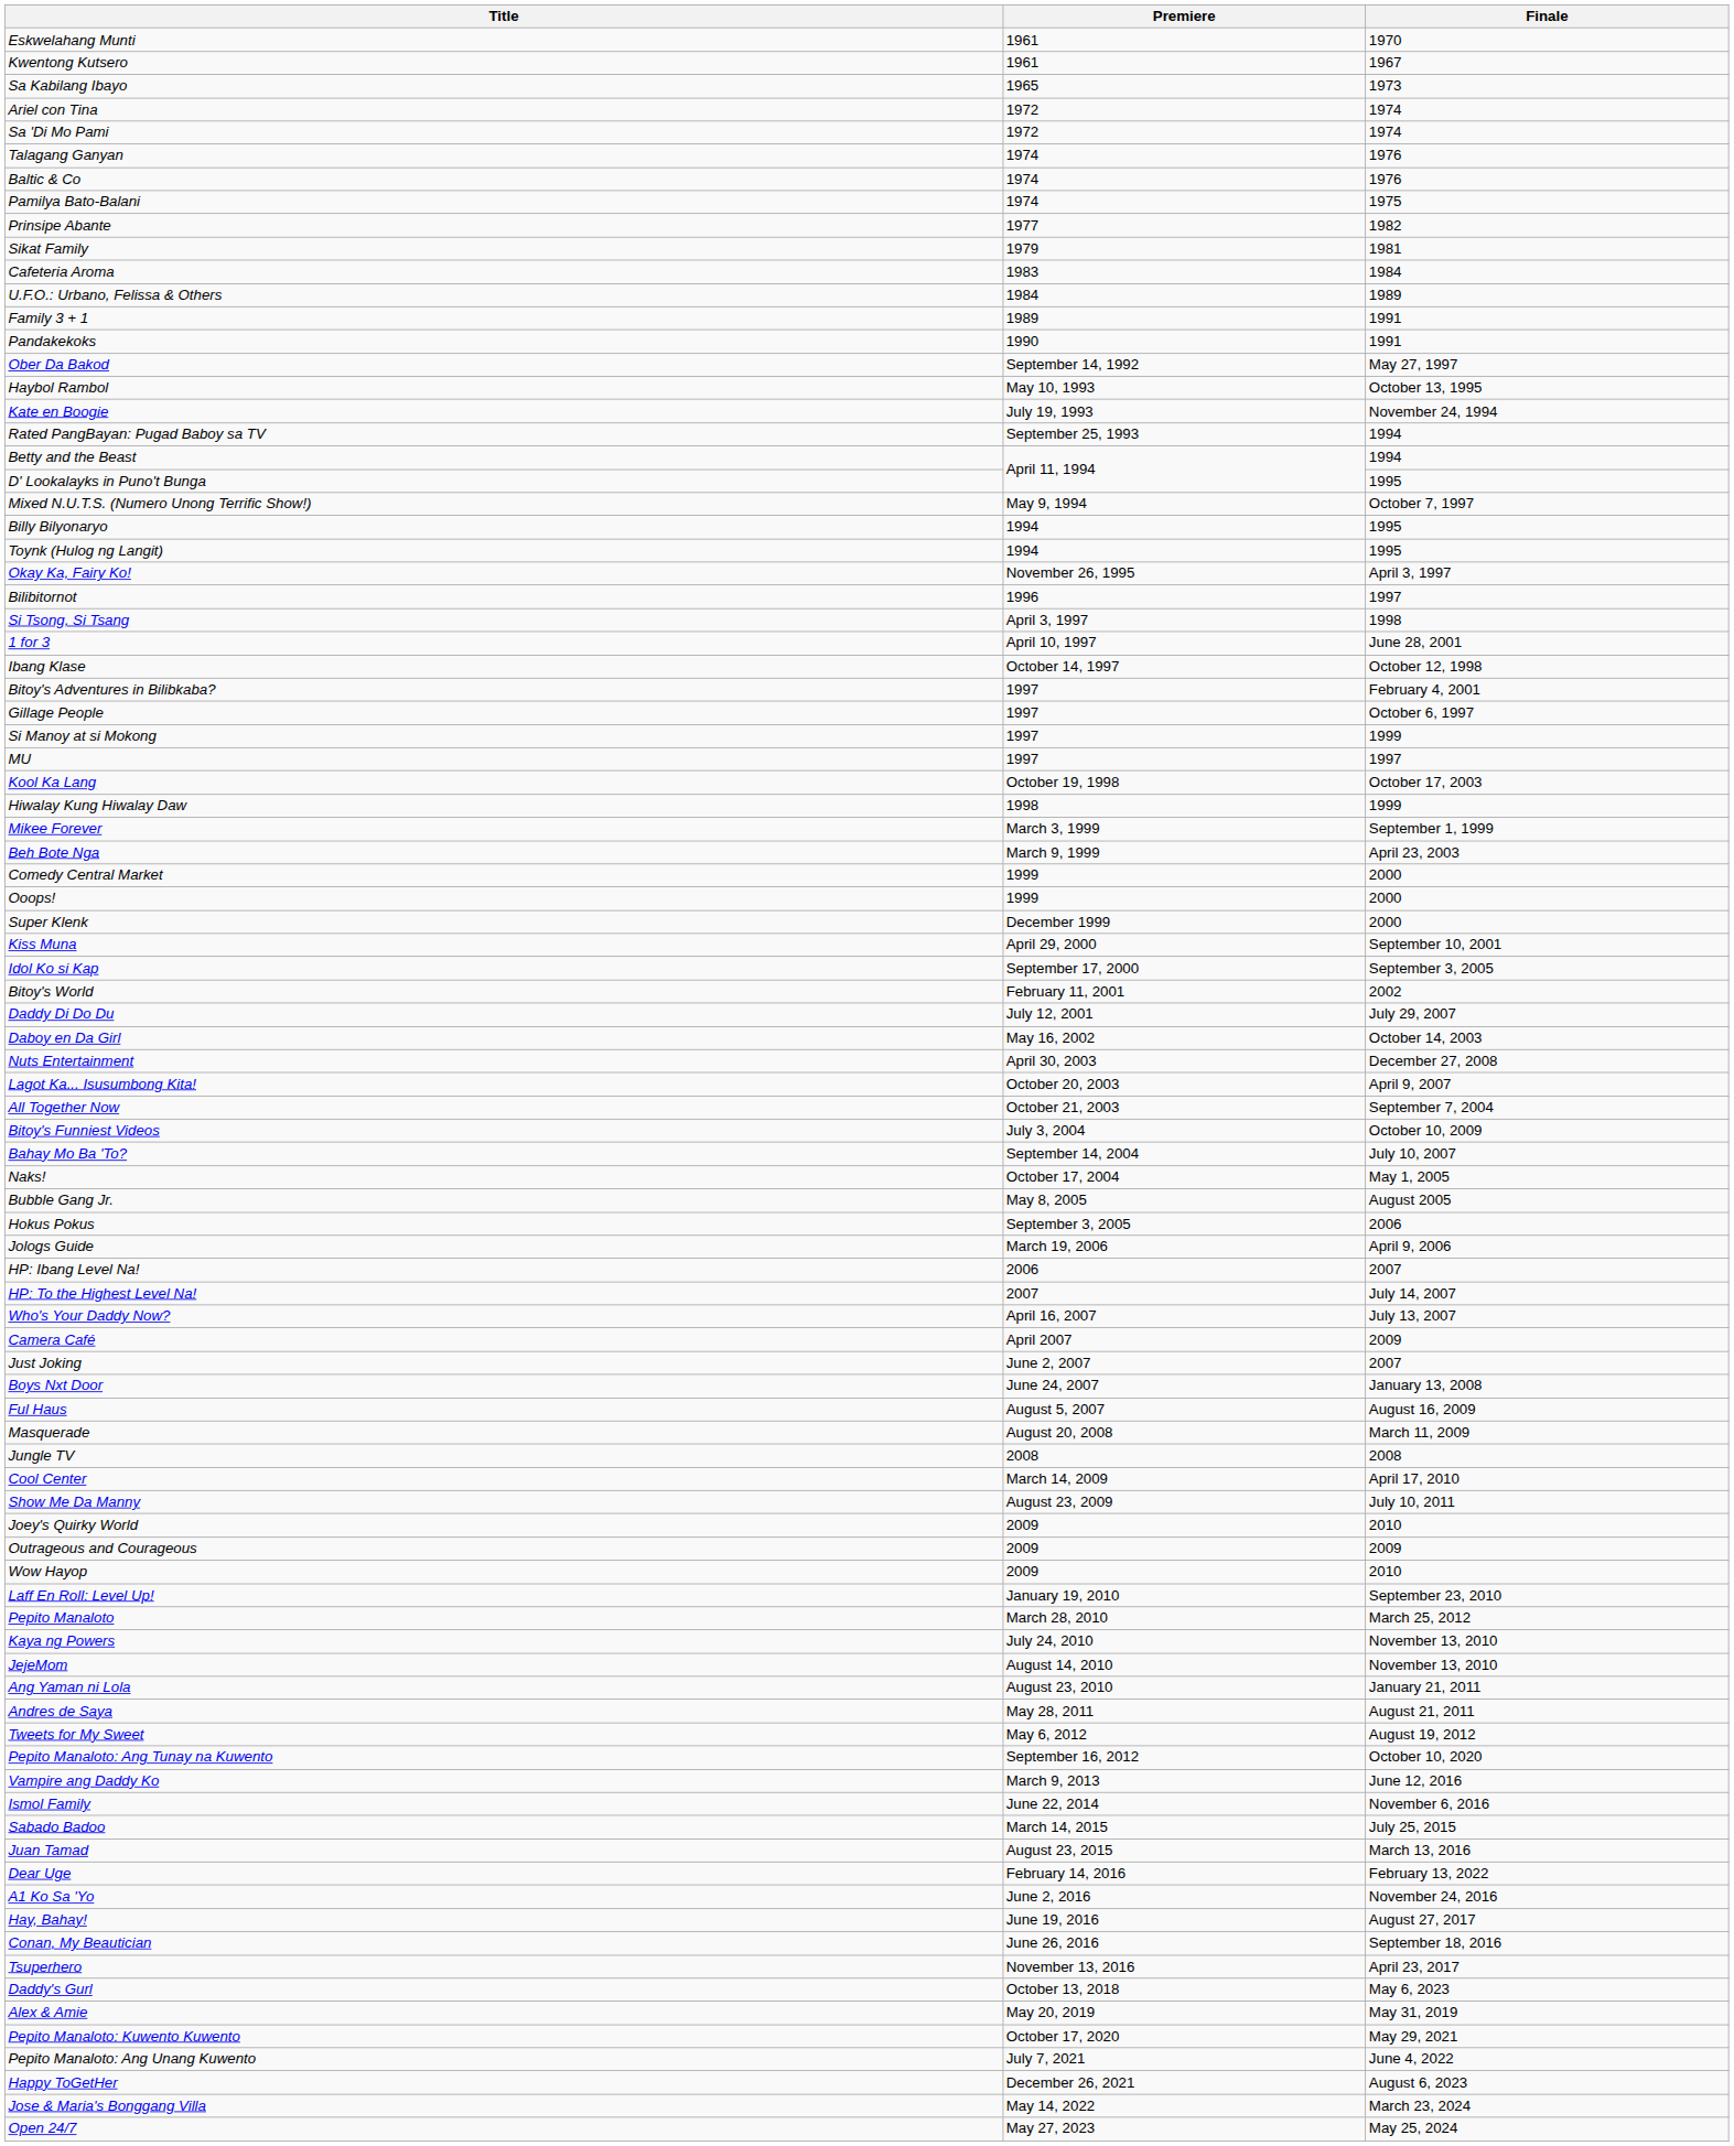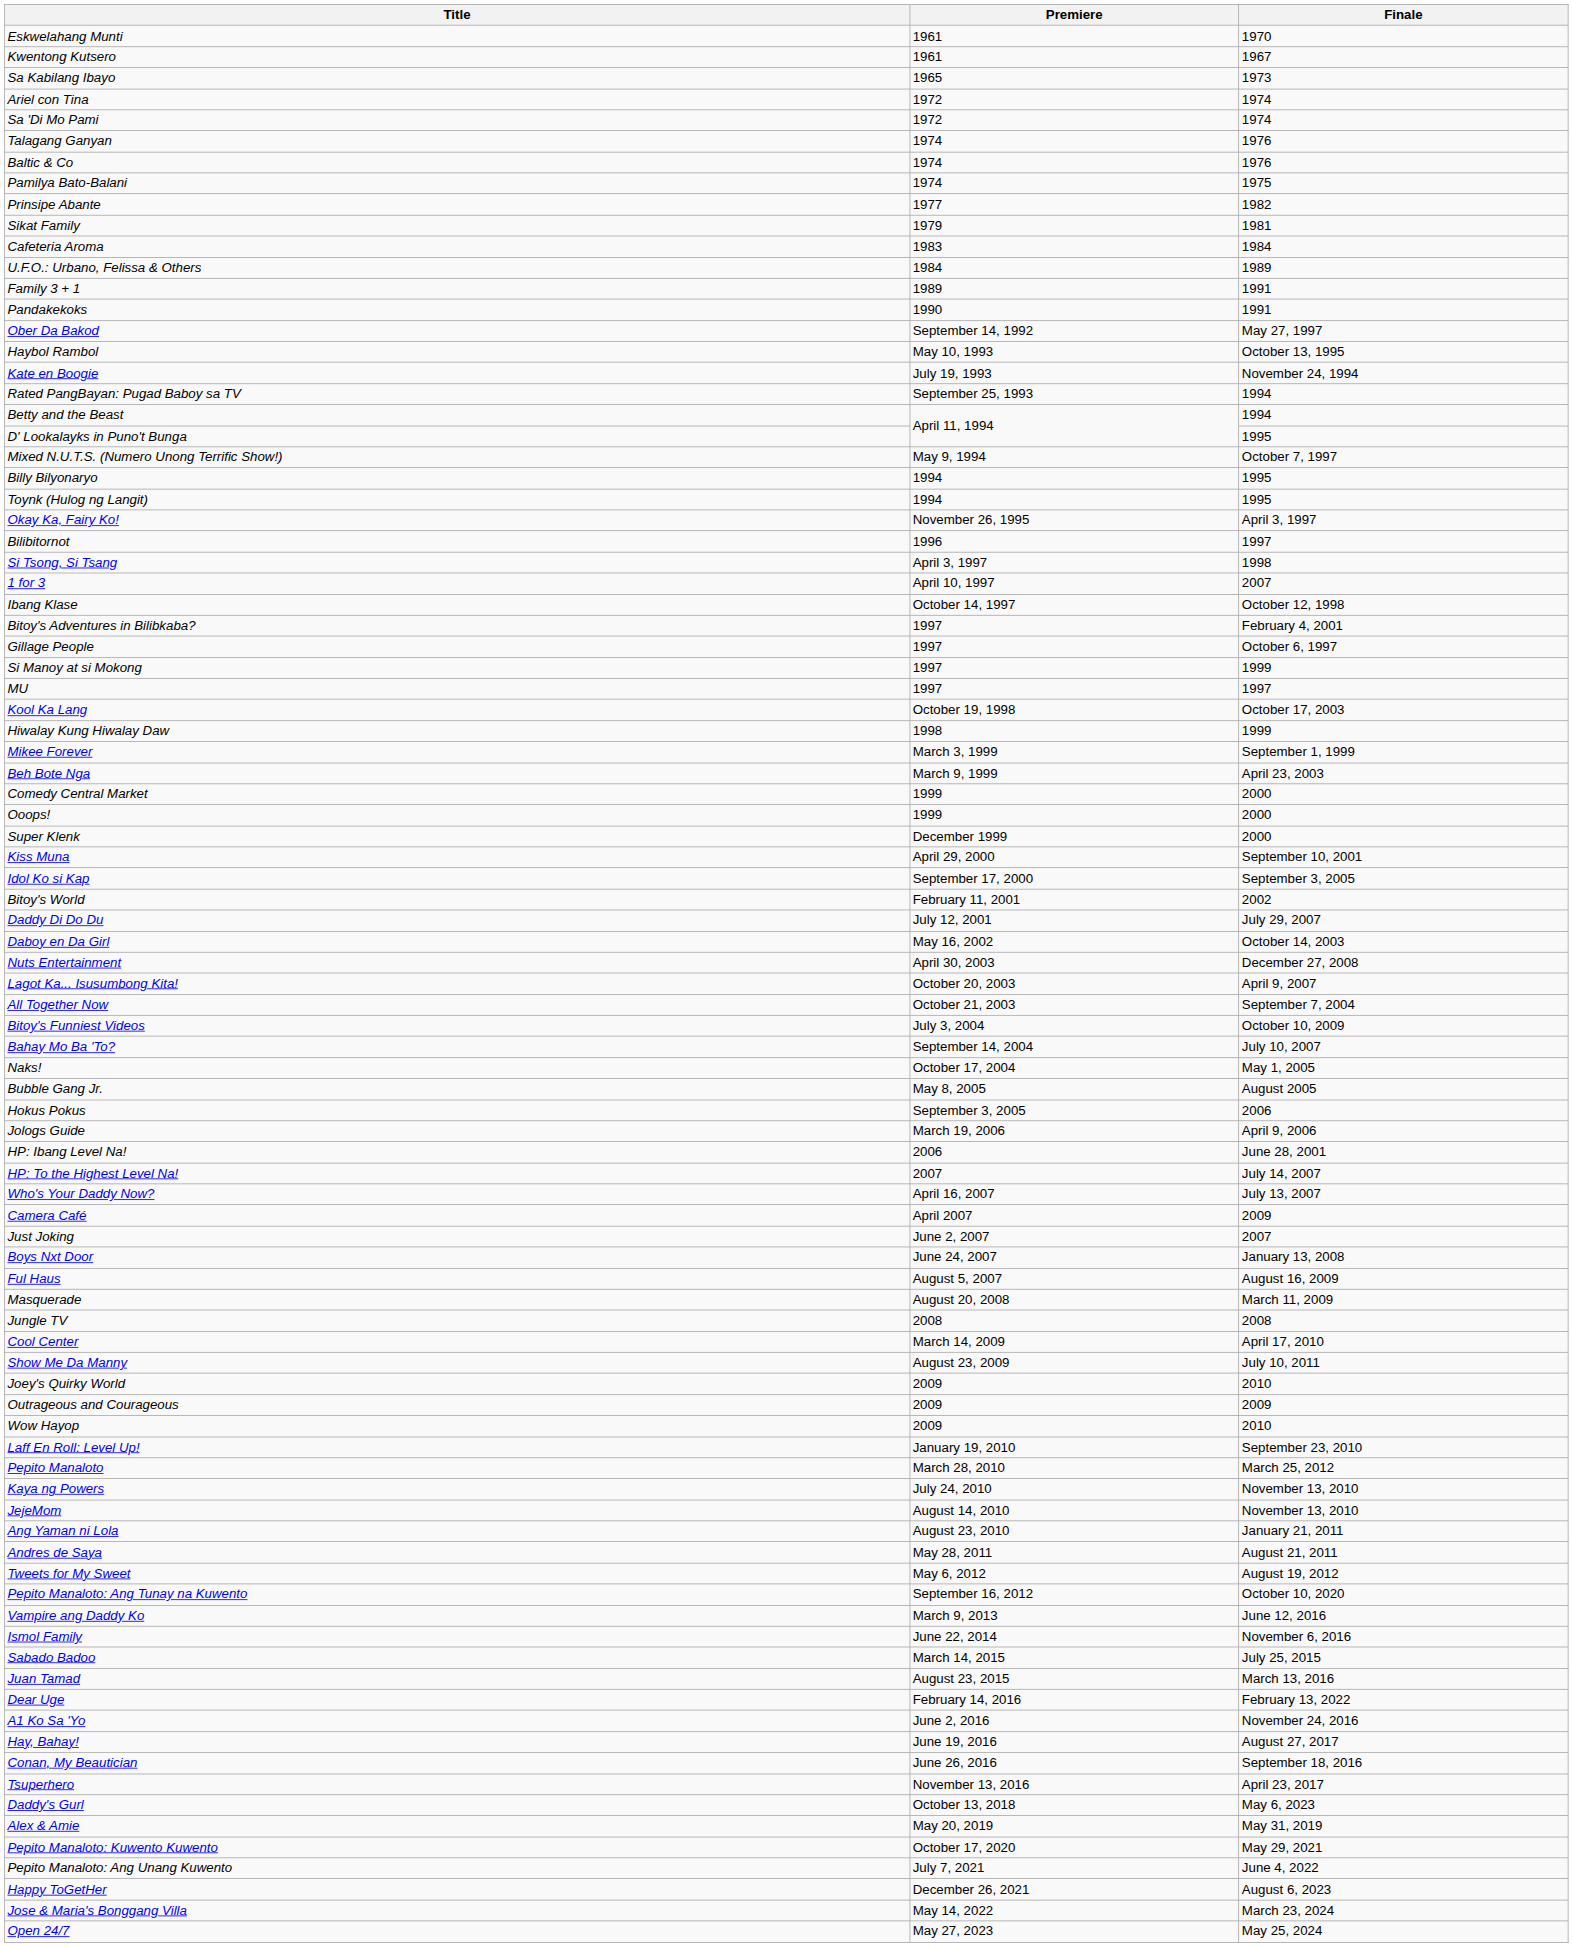 <table class="wikitable sortable" width="95%">
 <tr>
 <th style="width:55%;">Title</th>
 <th style="width:20%;">Premiere</th>
 <th style="width:20%;">Finale</th>
 </tr>
 <tr>
 <td><em>Eskwelahang Munti</em></td>
 <td>1961</td>
 <td>1970</td>
 </tr>
 <tr>
 <td><em>Kwentong Kutsero</em></td>
 <td>1961</td>
 <td>1967</td>
 </tr>
 <tr>
 <td><em>Sa Kabilang Ibayo</em></td>
 <td>1965</td>
 <td>1973</td>
 </tr>
 <tr>
 <td><em>Ariel con Tina</em></td>
 <td>1972</td>
 <td>1974</td>
 </tr>
 <tr>
 <td><em>Sa 'Di Mo Pami</em></td>
 <td>1972</td>
 <td>1974</td>
 </tr>
 <tr>
 <td><em>Talagang Ganyan</em></td>
 <td>1974</td>
 <td>1976</td>
 </tr>
 <tr>
 <td><em>Baltic & Co</em></td>
 <td>1974</td>
 <td>1976</td>
 </tr>
 <tr>
 <td><em>Pamilya Bato-Balani</em></td>
 <td>1974</td>
 <td>1975</td>
 </tr>
 <tr>
 <td><em>Prinsipe Abante</em></td>
 <td>1977</td>
 <td>1982</td>
 </tr>
 <tr>
 <td><em>Sikat Family</em></td>
 <td>1979</td>
 <td>1981</td>
 </tr>
 <tr>
 <td><em>Cafeteria Aroma</em></td>
 <td>1983</td>
 <td>1984</td>
 </tr>
 <tr>
 <td><em>U.F.O.: Urbano, Felissa & Others</em></td>
 <td>1984</td>
 <td>1989</td>
 </tr>
 <tr>
 <td><em>Family 3 + 1</em></td>
 <td>1989</td>
 <td>1991</td>
 </tr>
 <tr>
 <td><em>Pandakekoks</em></td>
 <td>1990</td>
 <td>1991</td>
 </tr>
 <tr>
 <td><em><a href='#'>Ober Da Bakod</a></em></td>
 <td>September 14, 1992</td>
 <td>May 27, 1997</td>
 </tr>
 <tr>
 <td><em>Haybol Rambol</em></td>
 <td>May 10, 1993</td>
 <td>October 13, 1995</td>
 </tr>
 <tr>
 <td><em><a href='#'>Kate en Boogie</a></em></td>
 <td>July 19, 1993</td>
 <td>November 24, 1994</td>
 </tr>
 <tr>
 <td><em>Rated PangBayan: Pugad Baboy sa TV</em></td>
 <td>September 25, 1993</td>
 <td>1994</td>
 </tr>
 <tr>
 <td><em>Betty and the Beast</em></td>
 <td rowspan=2>April 11, 1994</td>
 <td>1994</td>
 </tr>
 <tr>
 <td><em>D' Lookalayks in Puno't Bunga</em></td>
 <td>1995</td>
 </tr>
 <tr>
 <td><em>Mixed N.U.T.S. (Numero Unong Terrific Show!)</em></td>
 <td>May 9, 1994</td>
 <td>October 7, 1997</td>
 </tr>
 <tr>
 <td><em>Billy Bilyonaryo</em></td>
 <td>1994</td>
 <td>1995</td>
 </tr>
 <tr>
 <td><em>Toynk (Hulog ng Langit)</em></td>
 <td>1994</td>
 <td>1995</td>
 </tr>
 <tr>
 <td><em><a href='#'>Okay Ka, Fairy Ko!</a></em></td>
 <td>November 26, 1995</td>
 <td>April 3, 1997</td>
 </tr>
 <tr>
 <td><em>Bilibitornot</em></td>
 <td>1996</td>
 <td>1997</td>
 </tr>
 <tr>
 <td><em><a href='#'>Si Tsong, Si Tsang</a></em></td>
 <td>April 3, 1997</td>
 <td>1998</td>
 </tr>
 <tr>
 <td><em><a href='#'>1 for 3</a></em></td>
 <td>April 10, 1997</td>
-<td>June 28, 2001</td>
+<td>2007</td>
 </tr>
 <tr>
 <td><em>Ibang Klase</em></td>
 <td>October 14, 1997</td>
 <td>October 12, 1998</td>
 </tr>
 <tr>
 <td><em>Bitoy's Adventures in Bilibkaba?</em></td>
 <td>1997</td>
 <td>February 4, 2001</td>
 </tr>
 <tr>
 <td><em>Gillage People</em></td>
 <td>1997</td>
 <td>October 6, 1997</td>
 </tr>
 <tr>
 <td><em>Si Manoy at si Mokong</em></td>
 <td>1997</td>
 <td>1999</td>
 </tr>
 <tr>
 <td><em>MU</em></td>
 <td>1997</td>
 <td>1997</td>
 </tr>
 <tr>
 <td><em><a href='#'>Kool Ka Lang</a></em></td>
 <td>October 19, 1998</td>
 <td>October 17, 2003</td>
 </tr>
 <tr>
 <td><em>Hiwalay Kung Hiwalay Daw</em></td>
 <td>1998</td>
 <td>1999</td>
 </tr>
 <tr>
 <td><em><a href='#'>Mikee Forever</a></em></td>
 <td>March 3, 1999</td>
 <td>September 1, 1999</td>
 </tr>
 <tr>
 <td><em><a href='#'>Beh Bote Nga</a></em></td>
 <td>March 9, 1999</td>
 <td>April 23, 2003</td>
 </tr>
 <tr>
 <td><em>Comedy Central Market</em></td>
 <td>1999</td>
 <td>2000</td>
 </tr>
 <tr>
 <td><em>Ooops!</em></td>
 <td>1999</td>
 <td>2000</td>
 </tr>
 <tr>
 <td><em>Super Klenk</em></td>
 <td>December 1999</td>
 <td>2000</td>
 </tr>
 <tr>
 <td><em><a href='#'>Kiss Muna</a></em></td>
 <td>April 29, 2000</td>
 <td>September 10, 2001</td>
 </tr>
 <tr>
 <td><em><a href='#'>Idol Ko si Kap</a></em></td>
 <td>September 17, 2000</td>
 <td>September 3, 2005</td>
 </tr>
 <tr>
 <td><em>Bitoy's World</em></td>
 <td>February 11, 2001</td>
 <td>2002</td>
 </tr>
 <tr>
 <td><em><a href='#'>Daddy Di Do Du</a></em></td>
 <td>July 12, 2001</td>
 <td>July 29, 2007</td>
 </tr>
 <tr>
 <td><em><a href='#'>Daboy en Da Girl</a></em></td>
 <td>May 16, 2002</td>
 <td>October 14, 2003</td>
 </tr>
 <tr>
 <td><em><a href='#'>Nuts Entertainment</a></em></td>
 <td>April 30, 2003</td>
 <td>December 27, 2008</td>
 </tr>
 <tr>
 <td><em><a href='#'>Lagot Ka... Isusumbong Kita!</a></em></td>
 <td>October 20, 2003</td>
 <td>April 9, 2007</td>
 </tr>
 <tr>
 <td><em><a href='#'>All Together Now</a></em></td>
 <td>October 21, 2003</td>
 <td>September 7, 2004</td>
 </tr>
 <tr>
 <td><em><a href='#'>Bitoy's Funniest Videos</a></em></td>
 <td>July 3, 2004</td>
 <td>October 10, 2009</td>
 </tr>
 <tr>
 <td><em><a href='#'>Bahay Mo Ba 'To?</a></em></td>
 <td>September 14, 2004</td>
 <td>July 10, 2007</td>
 </tr>
 <tr>
 <td><em>Naks!</em></td>
 <td>October 17, 2004</td>
 <td>May 1, 2005</td>
 </tr>
 <tr>
 <td><em>Bubble Gang Jr.</em></td>
 <td>May 8, 2005</td>
 <td>August 2005</td>
 </tr>
 <tr>
 <td><em>Hokus Pokus</em></td>
 <td>September 3, 2005</td>
 <td>2006</td>
 </tr>
 <tr>
 <td><em>Jologs Guide</em></td>
 <td>March 19, 2006</td>
 <td>April 9, 2006</td>
 </tr>
 <tr>
 <td><em>HP: Ibang Level Na!</em></td>
 <td>2006</td>
-<td>2007</td>
+<td>June 28, 2001</td>
 </tr>
 <tr>
 <td><em><a href='#'>HP: To the Highest Level Na!</a></em></td>
 <td>2007</td>
 <td>July 14, 2007</td>
 </tr>
 <tr>
 <td><em><a href='#'>Who's Your Daddy Now?</a></em></td>
 <td>April 16, 2007</td>
 <td>July 13, 2007</td>
 </tr>
 <tr>
 <td><em><a href='#'>Camera Café</a></em></td>
 <td>April 2007</td>
 <td>2009</td>
 </tr>
 <tr>
 <td><em>Just Joking</em></td>
 <td>June 2, 2007</td>
 <td>2007</td>
 </tr>
 <tr>
 <td><em><a href='#'>Boys Nxt Door</a></em></td>
 <td>June 24, 2007</td>
 <td>January 13, 2008</td>
 </tr>
 <tr>
 <td><em><a href='#'>Ful Haus</a></em></td>
 <td>August 5, 2007</td>
 <td>August 16, 2009</td>
 </tr>
 <tr>
 <td><em>Masquerade</em></td>
 <td>August 20, 2008</td>
 <td>March 11, 2009</td>
 </tr>
 <tr>
 <td><em>Jungle TV</em></td>
 <td>2008</td>
 <td>2008</td>
 </tr>
 <tr>
 <td><em><a href='#'>Cool Center</a></em></td>
 <td>March 14, 2009</td>
 <td>April 17, 2010</td>
 </tr>
 <tr>
 <td><em><a href='#'>Show Me Da Manny</a></em></td>
 <td>August 23, 2009</td>
 <td>July 10, 2011</td>
 </tr>
 <tr>
 <td><em>Joey's Quirky World</em></td>
 <td>2009</td>
 <td>2010</td>
 </tr>
 <tr>
 <td><em>Outrageous and Courageous</em></td>
 <td>2009</td>
 <td>2009</td>
 </tr>
 <tr>
 <td><em>Wow Hayop</em></td>
 <td>2009</td>
 <td>2010</td>
 </tr>
 <tr>
 <td><em><a href='#'>Laff En Roll: Level Up!</a></em></td>
 <td>January 19, 2010</td>
 <td>September 23, 2010</td>
 </tr>
 <tr>
 <td><em><a href='#'>Pepito Manaloto</a></em></td>
 <td>March 28, 2010</td>
 <td>March 25, 2012</td>
 </tr>
 <tr>
 <td><em><a href='#'>Kaya ng Powers</a></em></td>
 <td>July 24, 2010</td>
 <td>November 13, 2010</td>
 </tr>
 <tr>
 <td><em><a href='#'>JejeMom</a></em></td>
 <td>August 14, 2010</td>
 <td>November 13, 2010</td>
 </tr>
 <tr>
 <td><em><a href='#'>Ang Yaman ni Lola</a></em></td>
 <td>August 23, 2010</td>
 <td>January 21, 2011</td>
 </tr>
 <tr>
 <td><em><a href='#'>Andres de Saya</a></em></td>
 <td>May 28, 2011</td>
 <td>August 21, 2011</td>
 </tr>
 <tr>
 <td><em><a href='#'>Tweets for My Sweet</a></em></td>
 <td>May 6, 2012</td>
 <td>August 19, 2012</td>
 </tr>
 <tr>
 <td><em><a href='#'>Pepito Manaloto: Ang Tunay na Kuwento</a></em></td>
 <td>September 16, 2012</td>
 <td>October 10, 2020</td>
 </tr>
 <tr>
 <td><em><a href='#'>Vampire ang Daddy Ko</a></em></td>
 <td>March 9, 2013</td>
 <td>June 12, 2016</td>
 </tr>
 <tr>
 <td><em><a href='#'>Ismol Family</a></em></td>
 <td>June 22, 2014</td>
 <td>November 6, 2016</td>
 </tr>
 <tr>
 <td><em><a href='#'>Sabado Badoo</a></em></td>
 <td>March 14, 2015</td>
 <td>July 25, 2015</td>
 </tr>
 <tr>
 <td><em><a href='#'>Juan Tamad</a></em></td>
 <td>August 23, 2015</td>
 <td>March 13, 2016</td>
 </tr>
 <tr>
 <td><em><a href='#'>Dear Uge</a></em></td>
 <td>February 14, 2016</td>
 <td>February 13, 2022</td>
 </tr>
 <tr>
 <td><em><a href='#'>A1 Ko Sa 'Yo</a></em></td>
 <td>June 2, 2016</td>
 <td>November 24, 2016</td>
 </tr>
 <tr>
 <td><em><a href='#'>Hay, Bahay!</a></em></td>
 <td>June 19, 2016</td>
 <td>August 27, 2017</td>
 </tr>
 <tr>
 <td><em><a href='#'>Conan, My Beautician</a></em></td>
 <td>June 26, 2016</td>
 <td>September 18, 2016</td>
 </tr>
 <tr>
 <td><em><a href='#'>Tsuperhero</a></em></td>
 <td>November 13, 2016</td>
 <td>April 23, 2017</td>
 </tr>
 <tr>
 <td><em><a href='#'>Daddy's Gurl</a></em></td>
 <td>October 13, 2018</td>
 <td>May 6, 2023</td>
 </tr>
 <tr>
 <td><em><a href='#'>Alex & Amie</a></em></td>
 <td>May 20, 2019</td>
 <td>May 31, 2019</td>
 </tr>
 <tr>
 <td><em><a href='#'>Pepito Manaloto: Kuwento Kuwento</a></em></td>
 <td>October 17, 2020</td>
 <td>May 29, 2021</td>
 </tr>
 <tr>
 <td><em>Pepito Manaloto: Ang Unang Kuwento</em></td>
 <td>July 7, 2021</td>
 <td>June 4, 2022</td>
 </tr>
 <tr>
 <td><em><a href='#'>Happy ToGetHer</a></em></td>
 <td>December 26, 2021</td>
 <td>August 6, 2023</td>
 </tr>
 <tr>
 <td><em><a href='#'>Jose & Maria's Bonggang Villa</a></em></td>
 <td>May 14, 2022</td>
 <td>March 23, 2024</td>
 </tr>
 <tr>
 <td><em><a href='#'>Open 24/7</a></em></td>
 <td>May 27, 2023</td>
 <td>May 25, 2024</td>
 </tr>
 </table>
